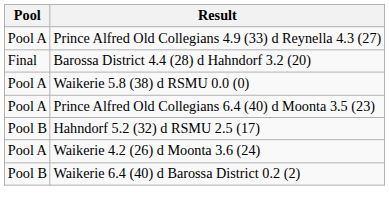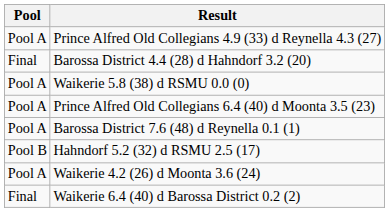 <table class="wikitable">
 <tr>
 <th>Pool</th>
 <th>Result</th>
 </tr>
 <tr>
 <td>Pool A</td>
 <td>Prince Alfred Old Collegians 4.9 (33) d Reynella 4.3 (27)</td>
 </tr>
 <tr>
 <td>Final</td>
 <td>Barossa District 4.4 (28) d Hahndorf 3.2 (20)</td>
 </tr>
 <tr>
 <td>Pool A</td>
 <td>Waikerie 5.8 (38) d RSMU 0.0 (0)</td>
 </tr>
 <tr>
 <td>Pool A</td>
 <td>Prince Alfred Old Collegians 6.4 (40) d Moonta 3.5 (23)</td>
 </tr>
 <tr>
+<td>Pool A</td>
+<td>Barossa District 7.6 (48) d Reynella 0.1 (1)</td>
+</tr>
+<tr>
 <td>Pool B</td>
 <td>Hahndorf 5.2 (32) d RSMU 2.5 (17)</td>
 </tr>
 <tr>
 <td>Pool A</td>
 <td>Waikerie 4.2 (26) d Moonta 3.6 (24)</td>
 </tr>
 <tr>
-<td>Pool B</td>
+<td>Final</td>
 <td>Waikerie 6.4 (40) d Barossa District 0.2 (2)</td>
 </tr>
 </table>
